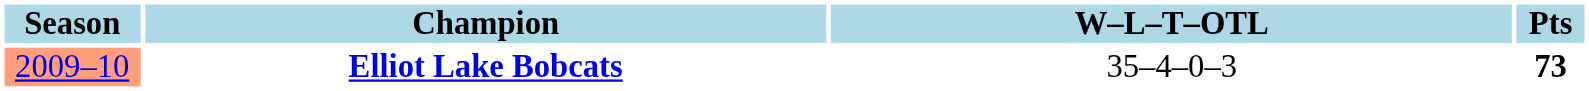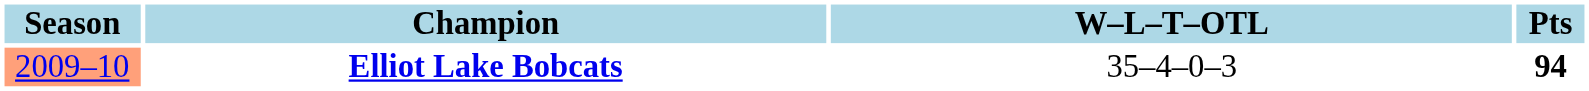 <table cellpadding="0" width="700px" style="font-size: 90%;">
 <tr align="center">
 <th style="background: #ADD8E6;" width="60"><strong>Season</strong></th>
 <th style="background: #ADD8E6;" width="305"><strong>Champion</strong></th>
 <th style="background: #ADD8E6;" width="305"><strong>W–L–T–OTL</strong></th>
 <th style="background: #ADD8E6;" width="30"><strong>Pts</strong></th>
 </tr>
 <tr align="center">
 <td style="background: lightsalmon;"><a href='#'>2009–10</a></td>
 <td><strong><a href='#'>Elliot Lake Bobcats</a></strong></td>
 <td>35–4–0–3</td>
-<td><strong>73</strong></td>
+<td><strong>94</strong></td>
 </tr>
 </table>
